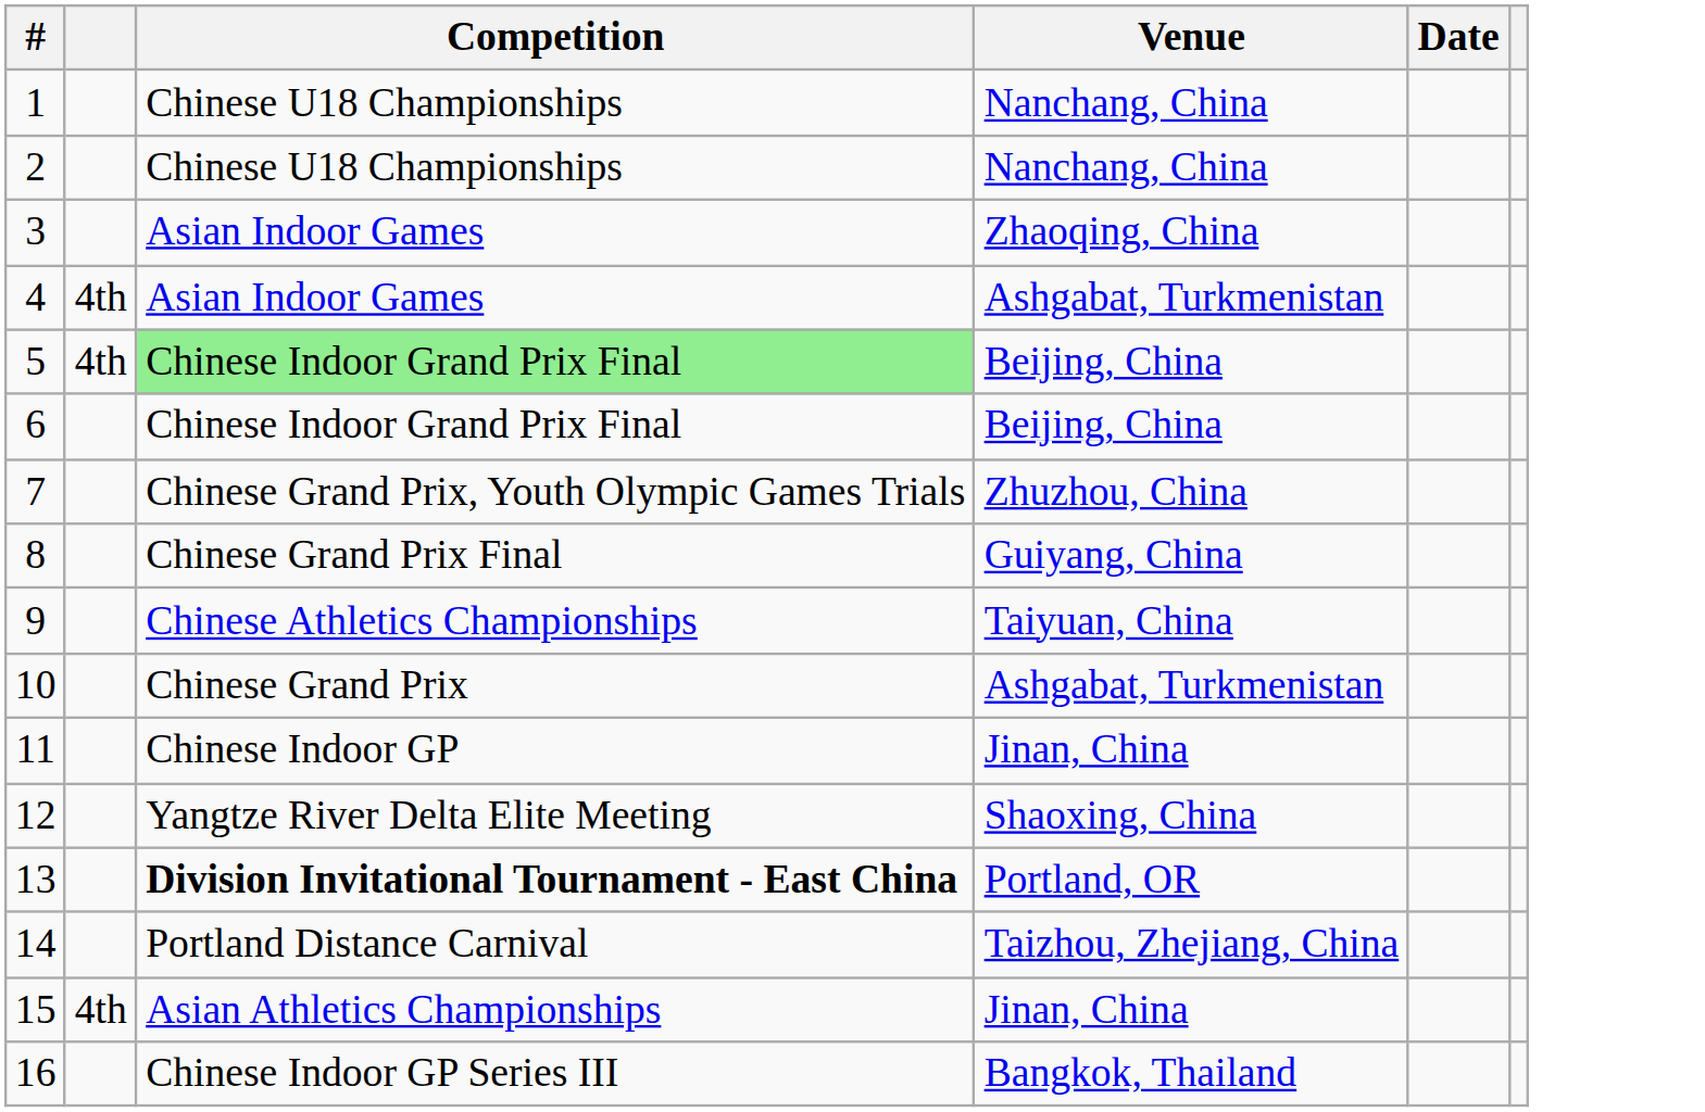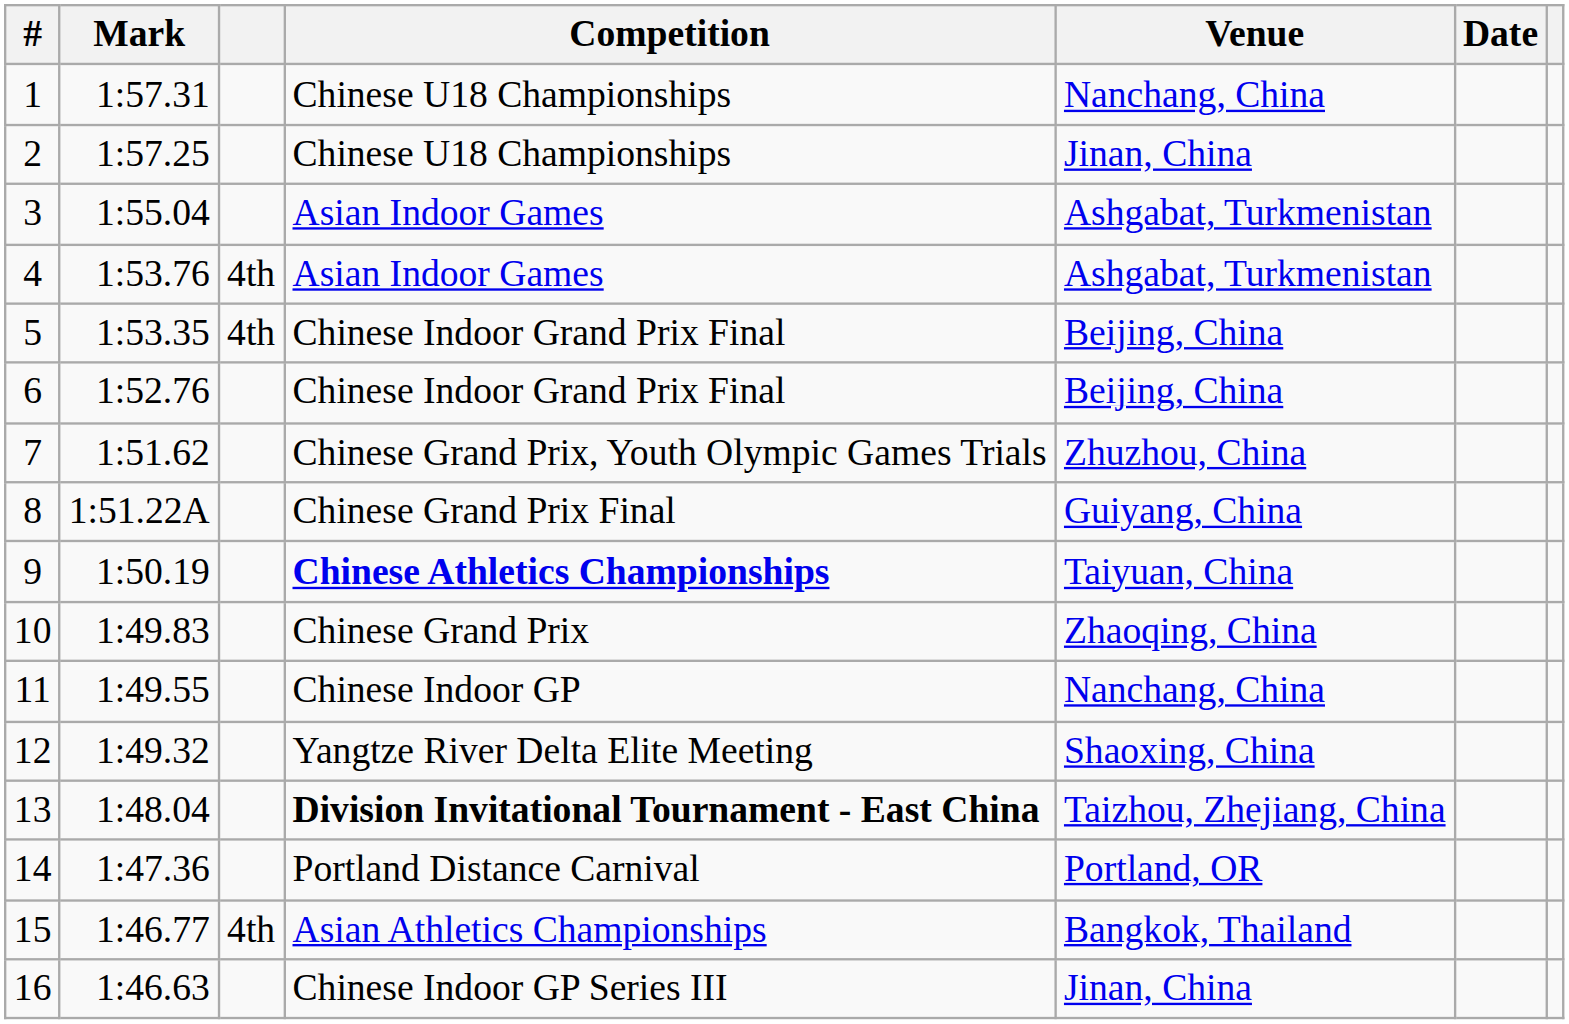 <table class="wikitable sortable">
 <tr>
 <th>#</th>
+<th>Mark</th>
 <th class=unsortable></th>
 <th>Competition</th>
 <th>Venue</th>
 <th>Date</th>
 <th class=unsortable></th>
 </tr>
 <tr>
 <td align=center>1</td>
+<td align=right>1:57.31</td>
 <td> </td>
 <td>Chinese U18 Championships</td>
 <td><a href='#'>Nanchang, China</a></td>
 <td align=right></td>
 <td></td>
 </tr>
 <tr>
 <td align=center>2</td>
+<td align=right>1:57.25</td>
 <td></td>
 <td>Chinese U18 Championships</td>
-<td><a href='#'>Nanchang, China</a></td>
+<td><a href='#'>Jinan, China</a></td>
 <td align=right></td>
 <td></td>
 </tr>
 <tr>
 <td align=center>3</td>
+<td align=right>1:55.04</td>
 <td> </td>
 <td><a href='#'>Asian Indoor Games</a></td>
-<td><a href='#'>Zhaoqing, China</a></td>
+<td><a href='#'>Ashgabat, Turkmenistan</a></td>
 <td align=right><a href='#'></a></td>
 <td></td>
 </tr>
 <tr>
 <td align=center>4</td>
+<td align=right>1:53.76</td>
 <td>4th </td>
 <td><a href='#'>Asian Indoor Games</a></td>
 <td><a href='#'>Ashgabat, Turkmenistan</a></td>
 <td align=right><a href='#'></a></td>
 <td></td>
 </tr>
 <tr>
 <td align=center>5</td>
+<td align=right>1:53.35</td>
 <td>4th </td>
-<td style="background: lightgreen;">Chinese Indoor Grand Prix Final</td>
+<td>Chinese Indoor Grand Prix Final</td>
 <td><a href='#'>Beijing, China</a></td>
 <td align=right></td>
 <td></td>
 </tr>
 <tr>
 <td align=center>6</td>
+<td align=right>1:52.76</td>
 <td></td>
 <td>Chinese Indoor Grand Prix Final</td>
 <td><a href='#'>Beijing, China</a></td>
 <td align=right></td>
 <td></td>
 </tr>
 <tr>
 <td align=center>7</td>
+<td align=right>1:51.62</td>
 <td> </td>
 <td>Chinese Grand Prix, Youth Olympic Games Trials</td>
 <td><a href='#'>Zhuzhou, China</a></td>
 <td align=right></td>
 <td></td>
 </tr>
 <tr>
 <td align=center>8</td>
+<td align=right>1:51.22A</td>
 <td> </td>
 <td>Chinese Grand Prix Final</td>
 <td><a href='#'>Guiyang, China</a></td>
 <td align=right></td>
 <td></td>
 </tr>
 <tr>
 <td align=center>9</td>
+<td align=right>1:50.19</td>
 <td> </td>
-<td><a href='#'>Chinese Athletics Championships</a></td>
+<td><strong><a href='#'>Chinese Athletics Championships</a></strong></td>
 <td><a href='#'>Taiyuan, China</a></td>
 <td align=right><a href='#'></a></td>
 <td></td>
 </tr>
 <tr>
 <td align=center>10</td>
+<td align=right>1:49.83</td>
 <td></td>
 <td>Chinese Grand Prix</td>
-<td><a href='#'>Ashgabat, Turkmenistan</a></td>
+<td><a href='#'>Zhaoqing, China</a></td>
 <td align=right></td>
 <td></td>
 </tr>
 <tr>
 <td align=center>11</td>
+<td align=right>1:49.55</td>
 <td> </td>
 <td>Chinese Indoor GP</td>
-<td><a href='#'>Jinan, China</a></td>
+<td><a href='#'>Nanchang, China</a></td>
 <td align=right></td>
 <td></td>
 </tr>
 <tr>
 <td align=center>12</td>
+<td align=right>1:49.32</td>
 <td></td>
 <td>Yangtze River Delta Elite Meeting</td>
 <td><a href='#'>Shaoxing, China</a></td>
 <td align=right></td>
 <td></td>
 </tr>
 <tr>
 <td align=center>13</td>
+<td align=right>1:48.04</td>
 <td></td>
 <td><strong>Division Invitational Tournament - East China</strong></td>
+<td><a href='#'>Taizhou, Zhejiang, China</a></td>
+<td align=right></td>
+<td></td>
+</tr>
+<tr>
+<td align=center>14</td>
+<td align=right>1:47.36</td>
+<td></td>
+<td>Portland Distance Carnival</td>
 <td><a href='#'>Portland, OR</a></td>
 <td align=right></td>
 <td></td>
 </tr>
 <tr>
-<td align=center>14</td>
-<td></td>
-<td>Portland Distance Carnival</td>
-<td><a href='#'>Taizhou, Zhejiang, China</a></td>
-<td align=right></td>
-<td></td>
-</tr>
-<tr>
 <td align=center>15</td>
+<td align=right>1:46.77</td>
 <td>4th</td>
 <td><a href='#'>Asian Athletics Championships</a></td>
-<td><a href='#'>Jinan, China</a></td>
+<td><a href='#'>Bangkok, Thailand</a></td>
 <td align=right><a href='#'></a></td>
 <td></td>
 </tr>
 <tr>
 <td align=center>16</td>
+<td align=right>1:46.63</td>
 <td> </td>
 <td>Chinese Indoor GP Series III</td>
-<td><a href='#'>Bangkok, Thailand</a></td>
+<td><a href='#'>Jinan, China</a></td>
 <td align=right></td>
 <td></td>
 </tr>
 </table>
